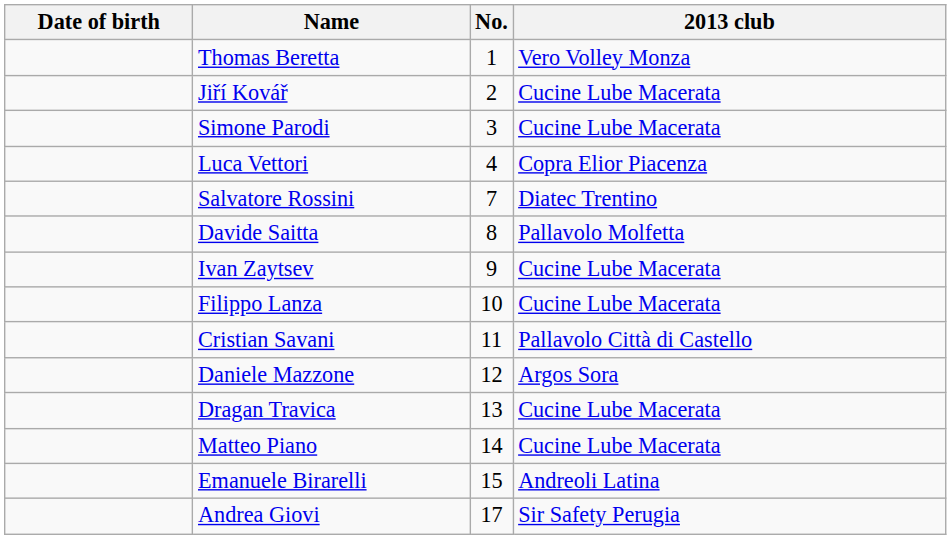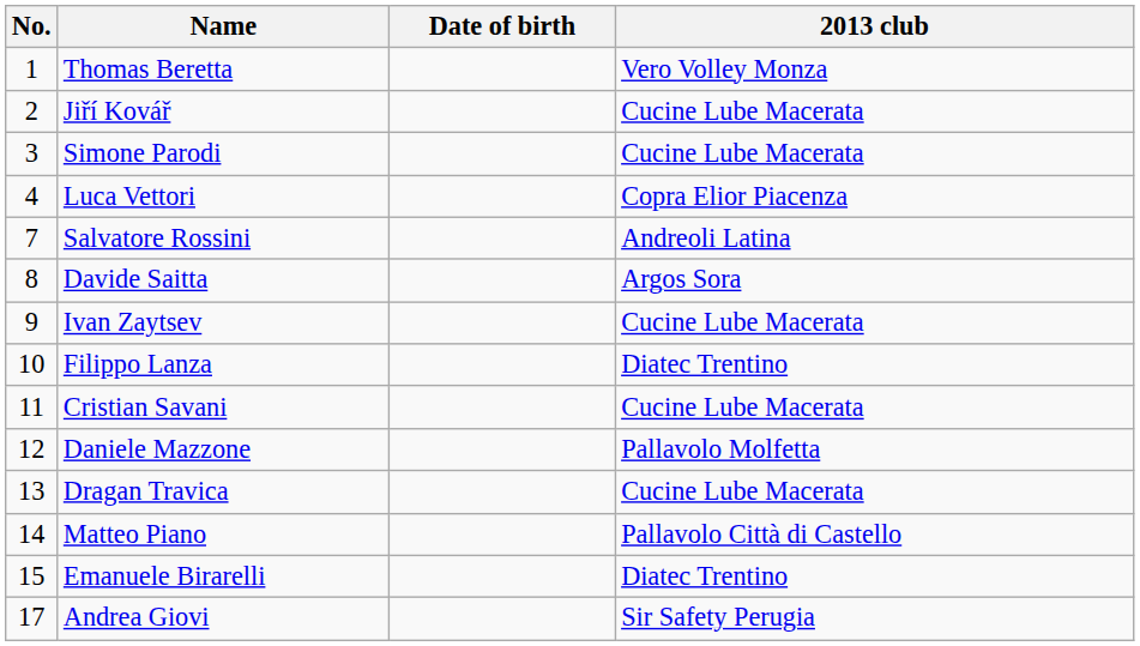 <table class="wikitable sortable" style="font-size:100%; text-align:center;">
 <tr>
+<th>No.</th>
+<th style="width:12em">Name</th>
 <th style="width:8em">Date of birth</th>
-<th style="width:12em">Name</th>
-<th>No.</th>
 <th style="width:19em">2013 club</th>
 </tr>
 <tr>
+<td>1</td>
+<td align=left><a href='#'>Thomas Beretta</a></td>
 <td align=right></td>
-<td align=left><a href='#'>Thomas Beretta</a></td>
-<td>1</td>
 <td align=left> <a href='#'>Vero Volley Monza</a></td>
 </tr>
 <tr>
+<td>2</td>
+<td align=left><a href='#'>Jiří Kovář</a></td>
 <td align=right></td>
-<td align=left><a href='#'>Jiří Kovář</a></td>
-<td>2</td>
 <td align=left> <a href='#'>Cucine Lube Macerata</a></td>
 </tr>
 <tr>
+<td>3</td>
+<td align=left><a href='#'>Simone Parodi</a></td>
 <td align=right></td>
-<td align=left><a href='#'>Simone Parodi</a></td>
-<td>3</td>
 <td align=left> <a href='#'>Cucine Lube Macerata</a></td>
 </tr>
 <tr>
+<td>4</td>
+<td align=left><a href='#'>Luca Vettori</a></td>
 <td align=right></td>
-<td align=left><a href='#'>Luca Vettori</a></td>
-<td>4</td>
 <td align=left> <a href='#'>Copra Elior Piacenza</a></td>
 </tr>
 <tr>
+<td>7</td>
+<td align=left><a href='#'>Salvatore Rossini</a></td>
 <td align=right></td>
-<td align=left><a href='#'>Salvatore Rossini</a></td>
-<td>7</td>
+<td align=left> <a href='#'>Andreoli Latina</a></td>
+</tr>
+<tr>
+<td>8</td>
+<td align=left><a href='#'>Davide Saitta</a></td>
+<td align=right></td>
+<td align=left> <a href='#'>Argos Sora</a></td>
+</tr>
+<tr>
+<td>9</td>
+<td align=left><a href='#'>Ivan Zaytsev</a></td>
+<td align=right></td>
+<td align=left> <a href='#'>Cucine Lube Macerata</a></td>
+</tr>
+<tr>
+<td>10</td>
+<td align=left><a href='#'>Filippo Lanza</a></td>
+<td align=right></td>
 <td align=left> <a href='#'>Diatec Trentino</a></td>
 </tr>
 <tr>
+<td>11</td>
+<td align=left><a href='#'>Cristian Savani </a></td>
 <td align=right></td>
-<td align=left><a href='#'>Davide Saitta</a></td>
-<td>8</td>
+<td align=left> <a href='#'>Cucine Lube Macerata</a></td>
+</tr>
+<tr>
+<td>12</td>
+<td align=left><a href='#'>Daniele Mazzone</a></td>
+<td align=right></td>
 <td align=left> <a href='#'>Pallavolo Molfetta</a></td>
 </tr>
 <tr>
+<td>13</td>
+<td align=left><a href='#'>Dragan Travica</a></td>
 <td align=right></td>
-<td align=left><a href='#'>Ivan Zaytsev</a></td>
-<td>9</td>
 <td align=left> <a href='#'>Cucine Lube Macerata</a></td>
 </tr>
 <tr>
+<td>14</td>
+<td align=left><a href='#'>Matteo Piano</a></td>
 <td align=right></td>
-<td align=left><a href='#'>Filippo Lanza</a></td>
-<td>10</td>
-<td align=left> <a href='#'>Cucine Lube Macerata</a></td>
-</tr>
-<tr>
-<td align=right></td>
-<td align=left><a href='#'>Cristian Savani </a></td>
-<td>11</td>
 <td align=left> <a href='#'>Pallavolo Città di Castello</a></td>
 </tr>
 <tr>
+<td>15</td>
+<td align=left><a href='#'>Emanuele Birarelli</a></td>
 <td align=right></td>
-<td align=left><a href='#'>Daniele Mazzone</a></td>
-<td>12</td>
-<td align=left> <a href='#'>Argos Sora</a></td>
+<td align=left> <a href='#'>Diatec Trentino</a></td>
 </tr>
 <tr>
+<td>17</td>
+<td align=left><a href='#'>Andrea Giovi</a></td>
 <td align=right></td>
-<td align=left><a href='#'>Dragan Travica</a></td>
-<td>13</td>
-<td align=left> <a href='#'>Cucine Lube Macerata</a></td>
-</tr>
-<tr>
-<td align=right></td>
-<td align=left><a href='#'>Matteo Piano</a></td>
-<td>14</td>
-<td align=left> <a href='#'>Cucine Lube Macerata</a></td>
-</tr>
-<tr>
-<td align=right></td>
-<td align=left><a href='#'>Emanuele Birarelli</a></td>
-<td>15</td>
-<td align=left> <a href='#'>Andreoli Latina</a></td>
-</tr>
-<tr>
-<td align=right></td>
-<td align=left><a href='#'>Andrea Giovi</a></td>
-<td>17</td>
 <td align=left> <a href='#'>Sir Safety Perugia</a></td>
 </tr>
 </table>
